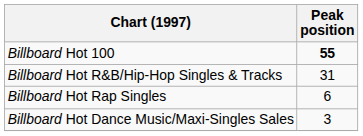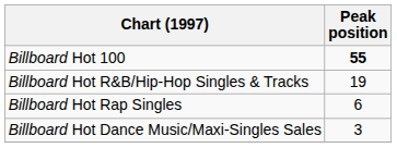 <table class="wikitable">
 <tr>
 <th>Chart (1997)</th>
 <th>Peak<br>position</th>
 </tr>
 <tr>
 <td><em>Billboard</em> Hot 100</td>
 <td align="center"><strong>55</strong></td>
 </tr>
 <tr>
 <td><em>Billboard</em> Hot R&B/Hip-Hop Singles & Tracks</td>
-<td align="center">31</td>
+<td align="center">19</td>
 </tr>
 <tr>
 <td><em>Billboard</em> Hot Rap Singles</td>
 <td align="center">6</td>
 </tr>
 <tr>
 <td><em>Billboard</em> Hot Dance Music/Maxi-Singles Sales</td>
 <td align="center">3</td>
 </tr>
 <tr>
 </tr>
 </table>
